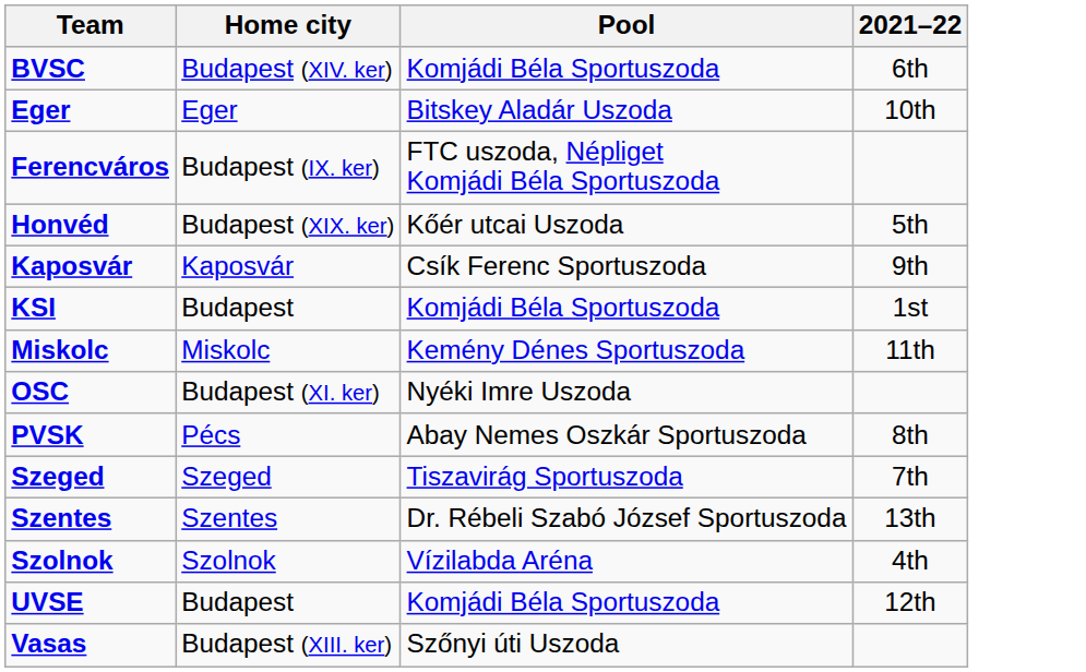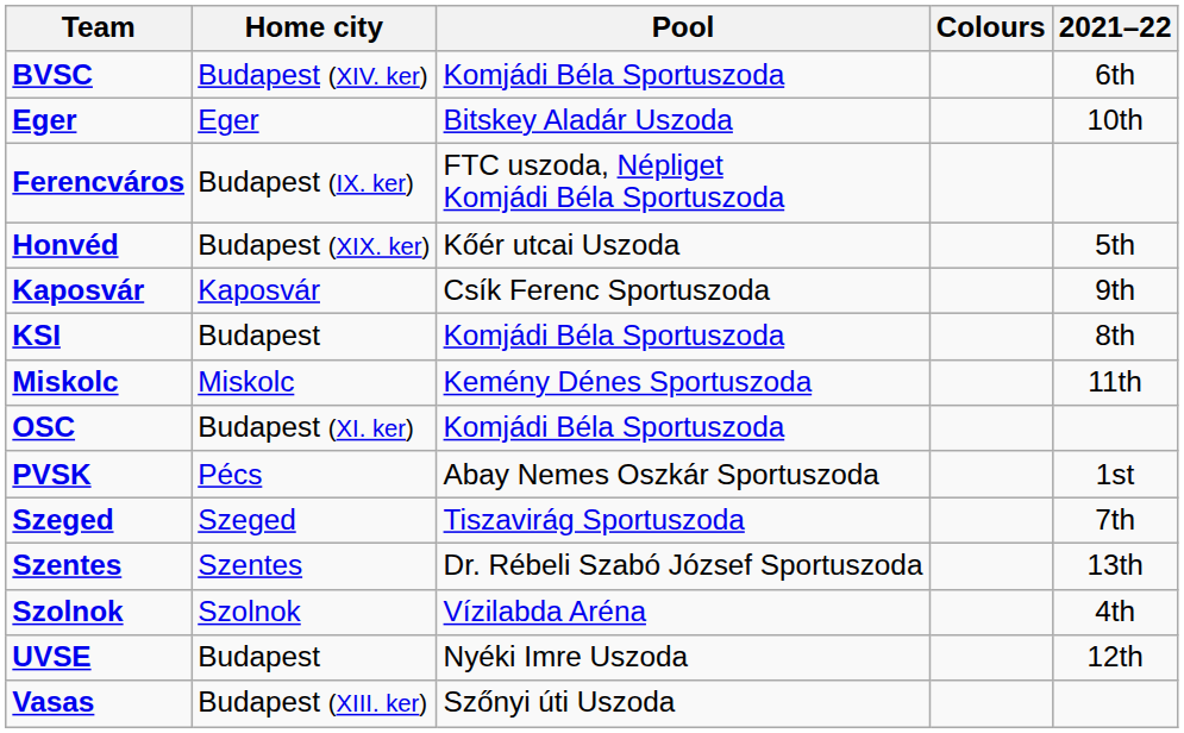 <table class="wikitable sortable">
 <tr>
 <th>Team</th>
 <th>Home city</th>
 <th>Pool</th>
+<th>Colours</th>
 <th data-sort-type="number">2021–22</th>
 </tr>
 <tr>
 <td><strong><a href='#'>BVSC</a></strong></td>
 <td><a href='#'>Budapest</a> <small>(<a href='#'>XIV. ker</a>)</small></td>
 <td><a href='#'>Komjádi Béla Sportuszoda</a></td>
+<td style="text-align:center"> </td>
 <td style="text-align:center">6th</td>
 </tr>
 <tr>
 <td><strong><a href='#'>Eger</a></strong></td>
 <td><a href='#'>Eger</a></td>
 <td><a href='#'>Bitskey Aladár Uszoda</a></td>
+<td style="text-align:center"> </td>
 <td style="text-align:center">10th</td>
 </tr>
 <tr>
 <td><strong><a href='#'>Ferencváros</a></strong></td>
 <td>Budapest <small>(<a href='#'>IX. ker</a>)</small></td>
 <td>FTC uszoda, <a href='#'>Népliget</a><br><a href='#'>Komjádi Béla Sportuszoda</a></td>
+<td style="text-align:center"> </td>
 <td style="text-align:center"></td>
 </tr>
 <tr>
 <td><strong><a href='#'>Honvéd</a></strong></td>
 <td>Budapest <small>(<a href='#'>XIX. ker</a>)</small></td>
 <td>Kőér utcai Uszoda</td>
+<td style="text-align:center">  </td>
 <td style="text-align:center">5th</td>
 </tr>
 <tr>
 <td><strong><a href='#'>Kaposvár</a></strong></td>
 <td><a href='#'>Kaposvár</a></td>
 <td>Csík Ferenc Sportuszoda</td>
+<td style="text-align:center"> </td>
 <td style="text-align:center">9th</td>
 </tr>
 <tr>
 <td><strong><a href='#'>KSI</a></strong></td>
 <td>Budapest</td>
 <td><a href='#'>Komjádi Béla Sportuszoda</a></td>
-<td style="text-align:center"> 1st </td>
+<td style="text-align:center"> </td>
+<td style="text-align:center">8th</td>
 </tr>
 <tr>
 <td><strong><a href='#'>Miskolc</a></strong></td>
 <td><a href='#'>Miskolc</a></td>
 <td><a href='#'>Kemény Dénes Sportuszoda</a></td>
+<td style="text-align:center"> </td>
 <td style="text-align:center">11th</td>
 </tr>
 <tr>
 <td><strong><a href='#'>OSC</a></strong></td>
 <td>Budapest <small>(<a href='#'>XI. ker</a>)</small></td>
-<td>Nyéki Imre Uszoda</td>
+<td><a href='#'>Komjádi Béla Sportuszoda</a></td>
+<td style="text-align:center"> </td>
 <td style="text-align:center"></td>
 </tr>
 <tr>
 <td><strong><a href='#'>PVSK</a></strong></td>
 <td><a href='#'>Pécs</a></td>
 <td>Abay Nemes Oszkár Sportuszoda</td>
-<td style="text-align:center">8th</td>
+<td style="text-align:center"> </td>
+<td style="text-align:center"> 1st </td>
 </tr>
 <tr>
 <td><strong><a href='#'>Szeged</a></strong></td>
 <td><a href='#'>Szeged</a></td>
 <td><a href='#'>Tiszavirág Sportuszoda</a></td>
+<td style="text-align:center"> </td>
 <td style="text-align:center">7th</td>
 </tr>
 <tr>
 <td><strong><a href='#'>Szentes</a></strong></td>
 <td><a href='#'>Szentes</a></td>
 <td>Dr. Rébeli Szabó József Sportuszoda</td>
+<td style="text-align:center"> </td>
 <td style="text-align:center">13th</td>
 </tr>
 <tr>
 <td><strong><a href='#'>Szolnok</a></strong></td>
 <td><a href='#'>Szolnok</a></td>
 <td><a href='#'>Vízilabda Aréna</a></td>
+<td style="text-align:center"> </td>
 <td style="text-align:center">4th</td>
 </tr>
 <tr>
 <td><strong><a href='#'>UVSE</a></strong></td>
 <td>Budapest</td>
-<td><a href='#'>Komjádi Béla Sportuszoda</a></td>
+<td>Nyéki Imre Uszoda</td>
+<td style="text-align:center"> </td>
 <td style="text-align:center">12th</td>
 </tr>
 <tr>
 <td><strong><a href='#'>Vasas</a></strong></td>
 <td>Budapest <small>(<a href='#'>XIII. ker</a>)</small></td>
 <td>Szőnyi úti Uszoda</td>
+<td style="text-align:center"> </td>
 <td style="text-align:center"></td>
 </tr>
 </table>
